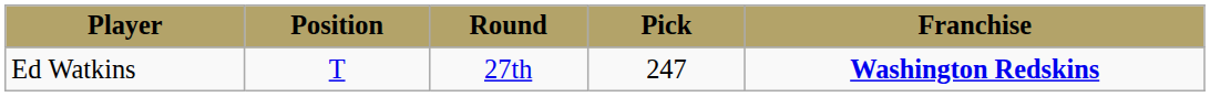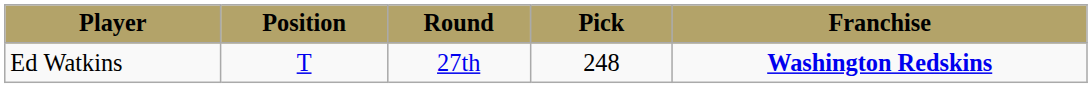 <table class="wikitable" style="text-align:center" width="45%">
 <tr style="background:#B3A369;color:black;">
 <td><strong>Player</strong></td>
 <td><strong>Position</strong></td>
 <td><strong>Round</strong></td>
 <td>  <strong>Pick</strong>  </td>
 <td><strong>Franchise</strong></td>
 </tr>
 <tr>
 <td align=left>Ed Watkins</td>
 <td><a href='#'>T</a></td>
 <td><a href='#'>27th</a></td>
-<td>247</td>
+<td>248</td>
 <td><strong><a href='#'>Washington Redskins</a></strong></td>
 </tr>
 </table>
